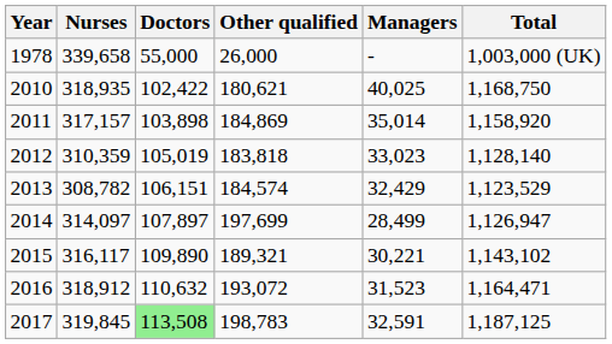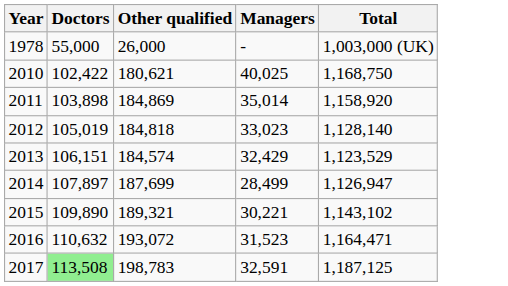 <table class="wikitable">
 <tr>
 <th>Year</th>
-<th>Nurses</th>
 <th>Doctors</th>
 <th>Other qualified</th>
 <th>Managers</th>
 <th>Total</th>
 </tr>
 <tr>
 <td>1978</td>
-<td>339,658</td>
 <td>55,000</td>
 <td>26,000</td>
 <td>-</td>
 <td>1,003,000 (UK)</td>
 </tr>
 <tr>
 <td>2010</td>
-<td>318,935</td>
 <td>102,422</td>
 <td>180,621</td>
 <td>40,025</td>
 <td>1,168,750</td>
 </tr>
 <tr>
 <td>2011</td>
-<td>317,157</td>
 <td>103,898</td>
 <td>184,869</td>
 <td>35,014</td>
 <td>1,158,920</td>
 </tr>
 <tr>
 <td>2012</td>
-<td>310,359</td>
 <td>105,019</td>
-<td>183,818</td>
+<td>184,818</td>
 <td>33,023</td>
 <td>1,128,140</td>
 </tr>
 <tr>
 <td>2013</td>
-<td>308,782</td>
 <td>106,151</td>
 <td>184,574</td>
 <td>32,429</td>
 <td>1,123,529</td>
 </tr>
 <tr>
 <td>2014</td>
-<td>314,097</td>
 <td>107,897</td>
-<td>197,699</td>
+<td>187,699</td>
 <td>28,499</td>
 <td>1,126,947</td>
 </tr>
 <tr>
 <td>2015</td>
-<td>316,117</td>
 <td>109,890</td>
 <td>189,321</td>
 <td>30,221</td>
 <td>1,143,102</td>
 </tr>
 <tr>
 <td>2016</td>
-<td>318,912</td>
 <td>110,632</td>
 <td>193,072</td>
 <td>31,523</td>
 <td>1,164,471</td>
 </tr>
 <tr>
 <td>2017</td>
-<td>319,845</td>
 <td style="background: lightgreen;">113,508</td>
 <td>198,783</td>
 <td>32,591</td>
 <td>1,187,125</td>
 </tr>
 </table>
